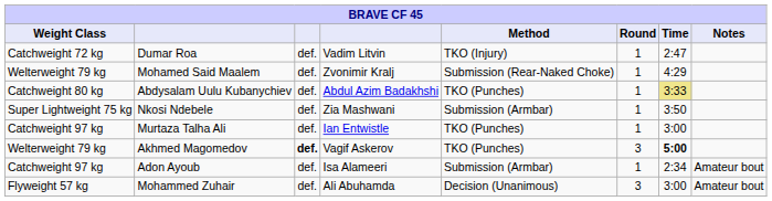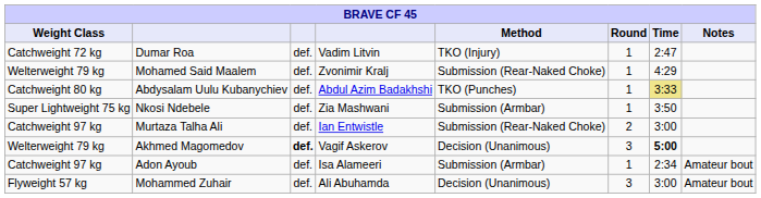 <table class="wikitable" style="font-size: 80%;">
 <tr>
 <th colspan="8" style="background-color: #ccf; color: #000080; text-align: center;"><strong>BRAVE CF 45</strong></th>
 </tr>
 <tr>
 <th colspan="1" style="background-color: #E6E8FA; color: #000000; text-align: center;">Weight Class</th>
 <th colspan="1" style="background-color: #E6E8FA; color: #000000; text-align: center;"></th>
 <th colspan="1" style="background-color: #E6E8FA; color: #000000; text-align: center;"></th>
 <th colspan="1" style="background-color: #E6E8FA; color: #000000; text-align: center;"></th>
 <th colspan="1" style="background-color: #E6E8FA; color: #000000; text-align: center;">Method</th>
 <th colspan="1" style="background-color: #E6E8FA; color: #000000; text-align: center;">Round</th>
 <th colspan="1" style="background-color: #E6E8FA; color: #000000; text-align: center;">Time</th>
 <th colspan="1" style="background-color: #E6E8FA; color: #000000; text-align: center;">Notes</th>
 </tr>
 <tr>
 <td>Catchweight 72 kg</td>
 <td> Dumar Roa</td>
 <td align=center>def.</td>
 <td> Vadim Litvin</td>
 <td>TKO (Injury)</td>
 <td align=center>1</td>
 <td align=center>2:47</td>
 <td></td>
 </tr>
 <tr>
 <td>Welterweight 79 kg</td>
 <td> Mohamed Said Maalem</td>
 <td align=center>def.</td>
 <td> Zvonimir Kralj</td>
 <td>Submission (Rear-Naked Choke)</td>
 <td align=center>1</td>
 <td align=center>4:29</td>
 <td></td>
 </tr>
 <tr>
 <td>Catchweight 80 kg</td>
 <td> Abdysalam Uulu Kubanychiev</td>
 <td align=center>def.</td>
 <td> <a href='#'>Abdul Azim Badakhshi</a></td>
 <td>TKO (Punches)</td>
 <td align=center>1</td>
 <td align=center style="background: khaki;">3:33</td>
 <td></td>
 </tr>
 <tr>
 <td>Super Lightweight 75 kg</td>
 <td> Nkosi Ndebele</td>
 <td align=center>def.</td>
 <td> Zia Mashwani</td>
 <td>Submission (Armbar)</td>
 <td align=center>1</td>
 <td align=center>3:50</td>
 <td></td>
 </tr>
 <tr>
 <td>Catchweight 97 kg</td>
 <td> Murtaza Talha Ali</td>
 <td align=center>def.</td>
 <td> <a href='#'>Ian Entwistle</a></td>
-<td>TKO (Punches)</td>
-<td align=center>1</td>
+<td>Submission (Rear-Naked Choke)</td>
+<td align=center>2</td>
 <td align=center>3:00</td>
 <td></td>
 </tr>
 <tr>
 <td>Welterweight 79 kg</td>
 <td> Akhmed Magomedov</td>
 <td align=center><strong>def.</strong></td>
 <td> Vagif Askerov</td>
-<td>TKO (Punches)</td>
+<td>Decision (Unanimous)</td>
 <td align=center>3</td>
 <td align=center><strong>5:00</strong></td>
 <td></td>
 </tr>
 <tr>
 <td>Catchweight 97 kg</td>
 <td> Adon Ayoub</td>
 <td align=center>def.</td>
 <td> Isa Alameeri</td>
 <td>Submission (Armbar)</td>
 <td align=center>1</td>
 <td align=center>2:34</td>
 <td>Amateur bout</td>
 </tr>
 <tr>
 <td>Flyweight 57 kg</td>
 <td> Mohammed Zuhair</td>
 <td align=center>def.</td>
 <td> Ali Abuhamda</td>
 <td>Decision (Unanimous)</td>
 <td align=center>3</td>
 <td align=center>3:00</td>
 <td>Amateur bout</td>
 </tr>
 </table>
